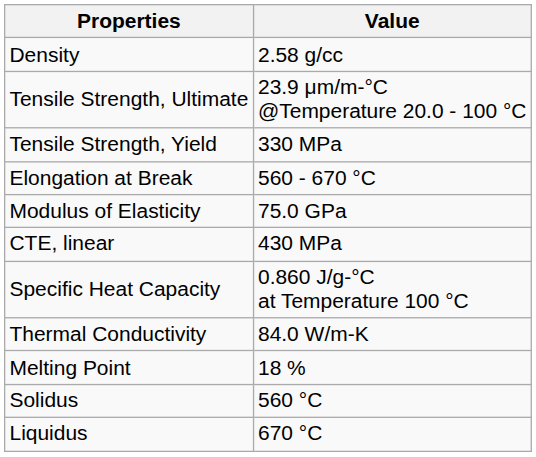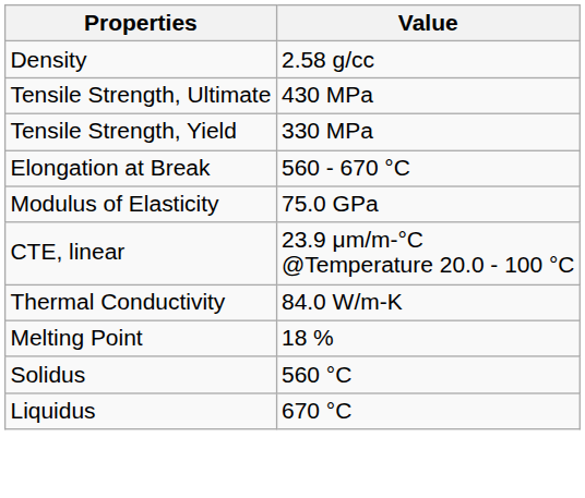 <table class="wikitable">
 <tr>
 <th>Properties</th>
 <th>Value</th>
 </tr>
 <tr>
 <td>Density</td>
 <td>2.58 g/cc</td>
 </tr>
 <tr>
 <td>Tensile Strength, Ultimate</td>
-<td>23.9 μm/m-°C<br>@Temperature 20.0 - 100 °C</td>
+<td>430 MPa</td>
 </tr>
 <tr>
 <td>Tensile Strength, Yield</td>
 <td>330 MPa</td>
 </tr>
 <tr>
 <td>Elongation at Break</td>
 <td>560 - 670 °C</td>
 </tr>
 <tr>
 <td>Modulus of Elasticity</td>
 <td>75.0 GPa</td>
 </tr>
 <tr>
 <td>CTE, linear</td>
-<td>430 MPa</td>
-</tr>
-<tr>
-<td>Specific Heat Capacity</td>
-<td>0.860 J/g-°C<br>at Temperature 100 °C</td>
+<td>23.9 μm/m-°C<br>@Temperature 20.0 - 100 °C</td>
 </tr>
 <tr>
 <td>Thermal Conductivity</td>
 <td>84.0 W/m-K</td>
 </tr>
 <tr>
 <td>Melting Point</td>
 <td>18 %</td>
 </tr>
 <tr>
 <td>Solidus</td>
 <td>560 °C</td>
 </tr>
 <tr>
 <td>Liquidus</td>
 <td>670 °C</td>
 </tr>
 </table>
